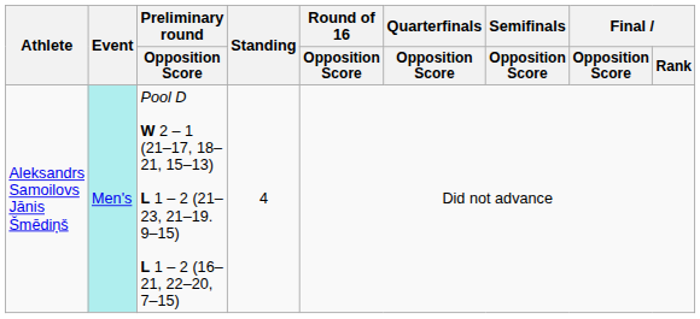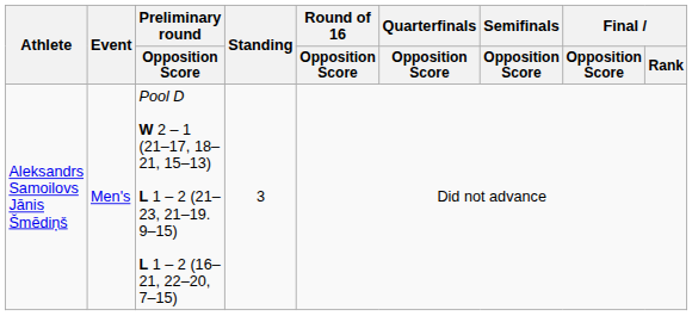 <table class=wikitable style="font-size:90%">
 <tr>
 <th rowspan="2">Athlete</th>
 <th rowspan="2">Event</th>
 <th>Preliminary round</th>
 <th rowspan="2">Standing</th>
 <th>Round of 16</th>
 <th>Quarterfinals</th>
 <th>Semifinals</th>
 <th colspan=2>Final / </th>
 </tr>
 <tr style="font-size:95%">
 <th>Opposition<br>Score</th>
 <th>Opposition<br>Score</th>
 <th>Opposition<br>Score</th>
 <th>Opposition<br>Score</th>
 <th>Opposition<br>Score</th>
 <th>Rank</th>
 </tr>
 <tr align=center>
 <td align=left><a href='#'>Aleksandrs Samoilovs</a><br><a href='#'>Jānis Šmēdiņš</a></td>
-<td align=left style="background: paleturquoise;"><a href='#'>Men's</a></td>
+<td align=left><a href='#'>Men's</a></td>
 <td align=left><em>Pool D</em><br><br><strong>W</strong> 2 – 1 (21–17, 18–21, 15–13)<br><br><strong>L</strong> 1 – 2 (21–23, 21–19. 9–15)<br><br><strong>L</strong> 1 – 2 (16–21, 22–20, 7–15)</td>
-<td>4</td>
+<td>3</td>
 <td colspan=5>Did not advance</td>
 </tr>
 </table>
